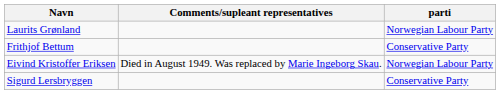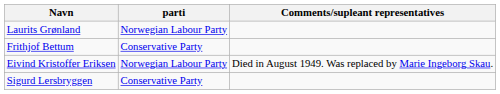 <table class="wikitable">
 <tr>
 <th>Navn</th>
+<th>parti</th>
 <th>Comments/supleant representatives</th>
-<th>parti</th>
 </tr>
 <tr>
 <td><a href='#'>Laurits Grønland</a></td>
+<td><a href='#'>Norwegian Labour Party</a></td>
 <td></td>
-<td><a href='#'>Norwegian Labour Party</a></td>
 </tr>
 <tr>
 <td><a href='#'>Frithjof Bettum</a></td>
+<td><a href='#'>Conservative Party</a></td>
 <td></td>
-<td><a href='#'>Conservative Party</a></td>
 </tr>
 <tr>
 <td><a href='#'>Eivind Kristoffer Eriksen</a></td>
+<td><a href='#'>Norwegian Labour Party</a></td>
 <td>Died in August 1949. Was replaced by <a href='#'>Marie Ingeborg Skau</a>.</td>
-<td><a href='#'>Norwegian Labour Party</a></td>
 </tr>
 <tr>
 <td><a href='#'>Sigurd Lersbryggen</a></td>
+<td><a href='#'>Conservative Party</a></td>
 <td></td>
-<td><a href='#'>Conservative Party</a></td>
 </tr>
 </table>
